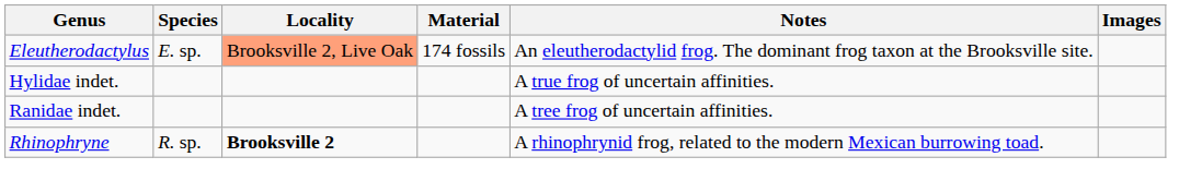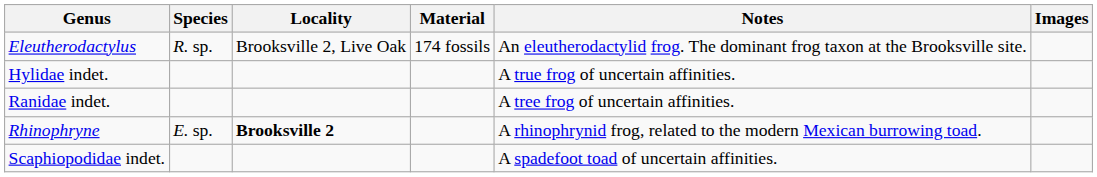 <table class="wikitable" align="center">
 <tr>
 <th>Genus</th>
 <th>Species</th>
 <th>Locality</th>
 <th><strong>Material</strong></th>
 <th>Notes</th>
 <th>Images</th>
 </tr>
 <tr>
 <td><em><a href='#'>Eleutherodactylus</a></em></td>
-<td><em>E.</em> sp.</td>
-<td style="background: lightsalmon;">Brooksville 2, Live Oak</td>
+<td><em>R.</em> sp.</td>
+<td>Brooksville 2, Live Oak</td>
 <td>174 fossils</td>
 <td>An <a href='#'>eleutherodactylid</a> <a href='#'>frog</a>. The dominant frog taxon at the Brooksville site.</td>
 <td></td>
 </tr>
 <tr>
 <td><a href='#'>Hylidae</a> indet.</td>
 <td></td>
 <td></td>
 <td></td>
 <td>A <a href='#'>true frog</a> of uncertain affinities.</td>
 <td></td>
 </tr>
 <tr>
 <td><a href='#'>Ranidae</a> indet.</td>
 <td></td>
 <td></td>
 <td></td>
 <td>A <a href='#'>tree frog</a> of uncertain affinities.</td>
 <td></td>
 </tr>
 <tr>
 <td><em><a href='#'>Rhinophryne</a></em></td>
-<td><em>R.</em> sp.</td>
+<td><em>E.</em> sp.</td>
 <td><strong>Brooksville 2</strong></td>
 <td></td>
 <td>A <a href='#'>rhinophrynid</a> frog, related to the modern <a href='#'>Mexican burrowing toad</a>.</td>
 <td></td>
 </tr>
+<tr>
+<td><a href='#'>Scaphiopodidae</a> indet.</td>
+<td></td>
+<td></td>
+<td></td>
+<td>A <a href='#'>spadefoot toad</a> of uncertain affinities.</td>
+<td></td>
+</tr>
 </table>
